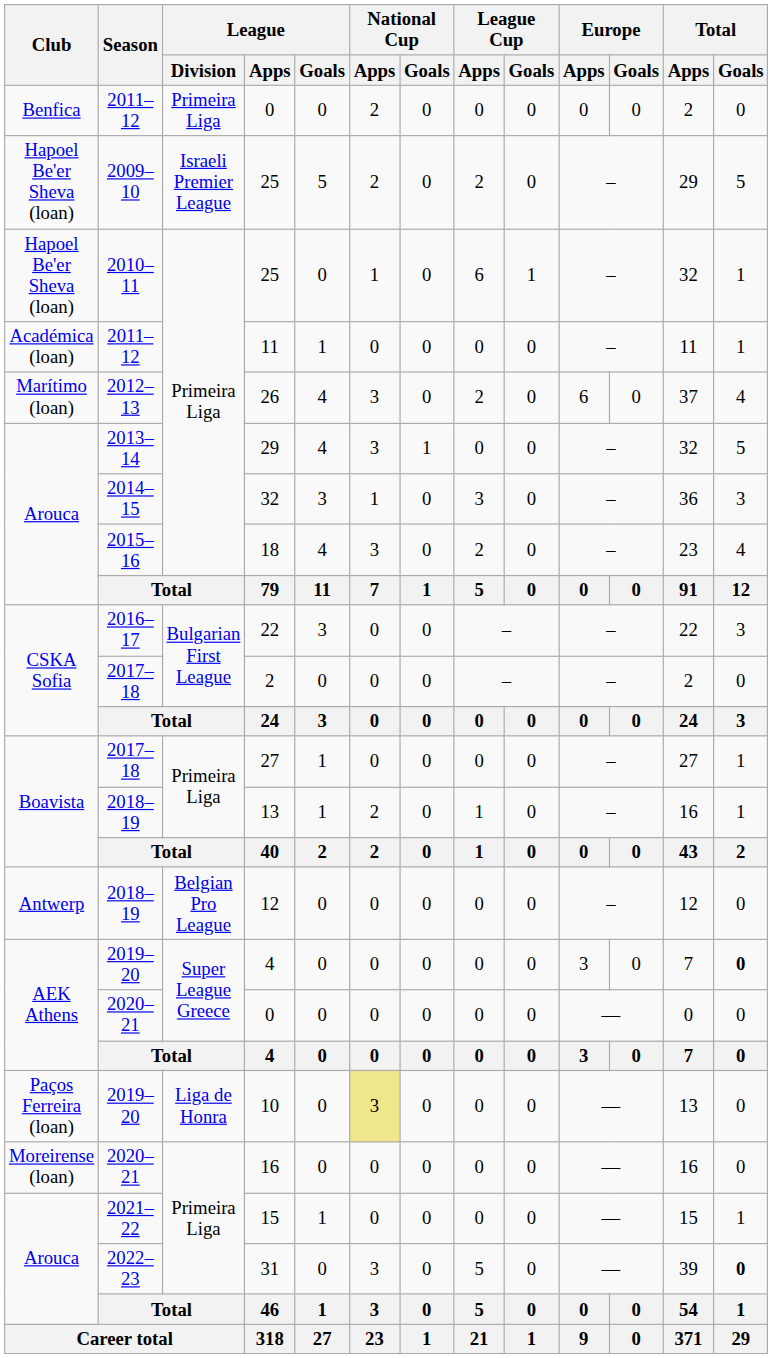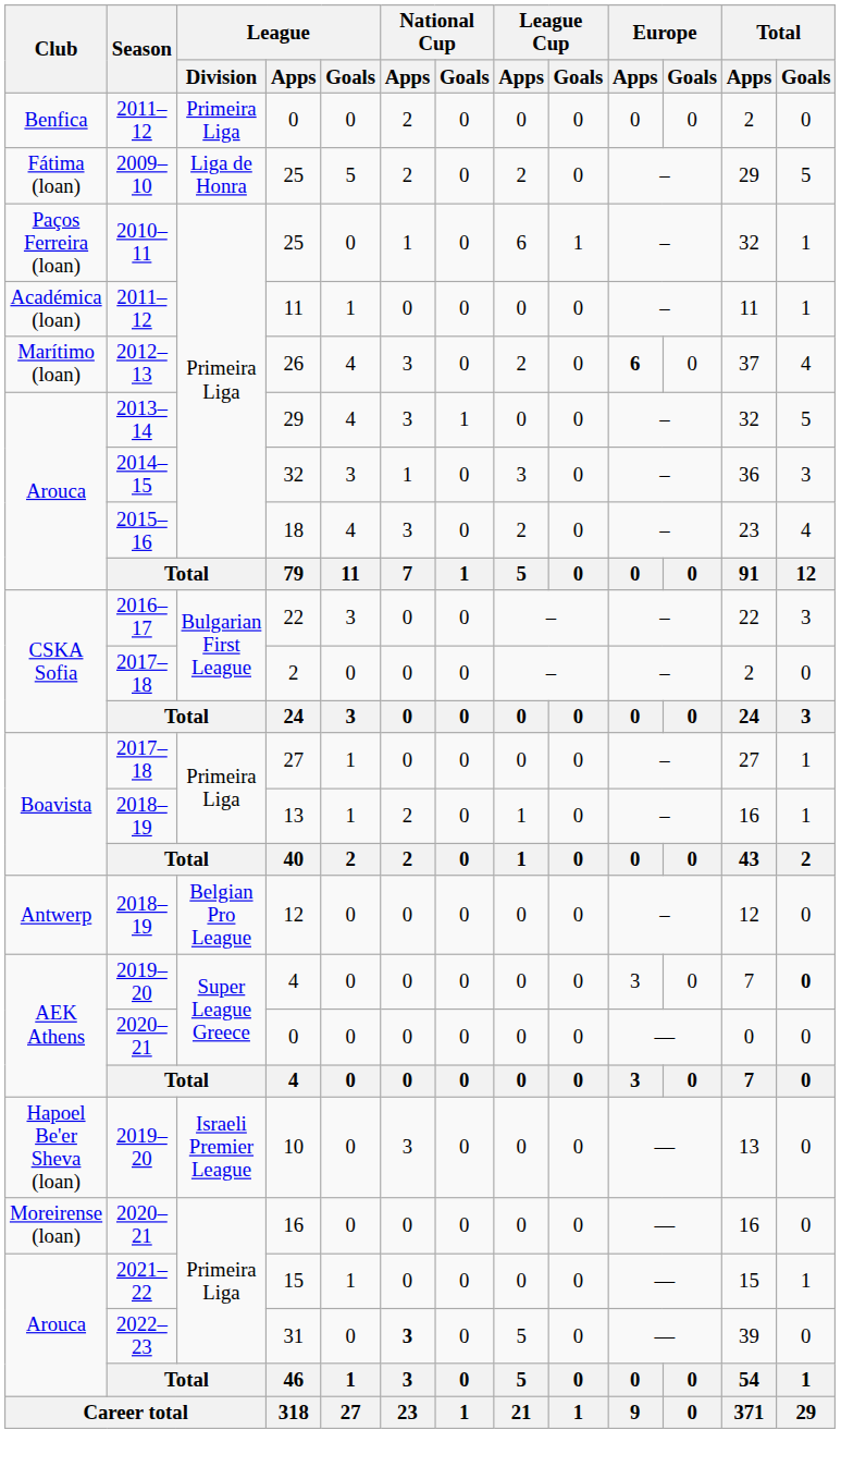 <table class="wikitable" style="text-align:center">
 <tr>
 <th rowspan="2">Club</th>
 <th rowspan="2">Season</th>
 <th colspan="3">League</th>
 <th colspan="2">National Cup</th>
 <th colspan="2">League Cup</th>
 <th colspan="2">Europe</th>
 <th colspan="2">Total</th>
 </tr>
 <tr>
 <th>Division</th>
 <th>Apps</th>
 <th>Goals</th>
 <th>Apps</th>
 <th>Goals</th>
 <th>Apps</th>
 <th>Goals</th>
 <th>Apps</th>
 <th>Goals</th>
 <th>Apps</th>
 <th>Goals</th>
 </tr>
 <tr>
 <td><a href='#'>Benfica</a></td>
 <td><a href='#'>2011–12</a></td>
 <td><a href='#'>Primeira Liga</a></td>
 <td>0</td>
 <td>0</td>
 <td>2</td>
 <td>0</td>
 <td>0</td>
 <td>0</td>
 <td>0</td>
 <td>0</td>
 <td>2</td>
 <td>0</td>
 </tr>
 <tr>
-<td><a href='#'>Hapoel Be'er Sheva</a> (loan)</td>
+<td><a href='#'>Fátima</a> (loan)</td>
 <td><a href='#'>2009–10</a></td>
-<td><a href='#'>Israeli Premier League</a></td>
+<td><a href='#'>Liga de Honra</a></td>
 <td>25</td>
 <td>5</td>
 <td>2</td>
 <td>0</td>
 <td>2</td>
 <td>0</td>
 <td colspan="2">–</td>
 <td>29</td>
 <td>5</td>
 </tr>
 <tr>
-<td><a href='#'>Hapoel Be'er Sheva</a> (loan)</td>
+<td><a href='#'>Paços Ferreira</a> (loan)</td>
 <td><a href='#'>2010–11</a></td>
 <td rowspan="6">Primeira Liga</td>
 <td>25</td>
 <td>0</td>
 <td>1</td>
 <td>0</td>
 <td>6</td>
 <td>1</td>
 <td colspan="2">–</td>
 <td>32</td>
 <td>1</td>
 </tr>
 <tr>
 <td><a href='#'>Académica</a> (loan)</td>
 <td><a href='#'>2011–12</a></td>
 <td>11</td>
 <td>1</td>
 <td>0</td>
 <td>0</td>
 <td>0</td>
 <td>0</td>
 <td colspan="2">–</td>
 <td>11</td>
 <td>1</td>
 </tr>
 <tr>
 <td><a href='#'>Marítimo</a> (loan)</td>
 <td><a href='#'>2012–13</a></td>
 <td>26</td>
 <td>4</td>
 <td>3</td>
 <td>0</td>
 <td>2</td>
 <td>0</td>
-<td>6</td>
+<td><strong>6</strong></td>
 <td>0</td>
 <td>37</td>
 <td>4</td>
 </tr>
 <tr>
 <td rowspan="4"><a href='#'>Arouca</a></td>
 <td><a href='#'>2013–14</a></td>
 <td>29</td>
 <td>4</td>
 <td>3</td>
 <td>1</td>
 <td>0</td>
 <td>0</td>
 <td colspan="2">–</td>
 <td>32</td>
 <td>5</td>
 </tr>
 <tr>
 <td><a href='#'>2014–15</a></td>
 <td>32</td>
 <td>3</td>
 <td>1</td>
 <td>0</td>
 <td>3</td>
 <td>0</td>
 <td colspan="2">–</td>
 <td>36</td>
 <td>3</td>
 </tr>
 <tr>
 <td><a href='#'>2015–16</a></td>
 <td>18</td>
 <td>4</td>
 <td>3</td>
 <td>0</td>
 <td>2</td>
 <td>0</td>
 <td colspan="2">–</td>
 <td>23</td>
 <td>4</td>
 </tr>
 <tr>
 <th colspan="2">Total</th>
 <th>79</th>
 <th>11</th>
 <th>7</th>
 <th>1</th>
 <th>5</th>
 <th>0</th>
 <th>0</th>
 <th>0</th>
 <th>91</th>
 <th>12</th>
 </tr>
 <tr>
 <td rowspan="3"><a href='#'>CSKA Sofia</a></td>
 <td><a href='#'>2016–17</a></td>
 <td rowspan="2"><a href='#'>Bulgarian First League</a></td>
 <td>22</td>
 <td>3</td>
 <td>0</td>
 <td>0</td>
 <td colspan="2">–</td>
 <td colspan="2">–</td>
 <td>22</td>
 <td>3</td>
 </tr>
 <tr>
 <td><a href='#'>2017–18</a></td>
 <td>2</td>
 <td>0</td>
 <td>0</td>
 <td>0</td>
 <td colspan="2">–</td>
 <td colspan="2">–</td>
 <td>2</td>
 <td>0</td>
 </tr>
 <tr>
 <th colspan="2">Total</th>
 <th>24</th>
 <th>3</th>
 <th>0</th>
 <th>0</th>
 <th>0</th>
 <th>0</th>
 <th>0</th>
 <th>0</th>
 <th>24</th>
 <th>3</th>
 </tr>
 <tr>
 <td rowspan="3"><a href='#'>Boavista</a></td>
 <td><a href='#'>2017–18</a></td>
 <td rowspan="2">Primeira Liga</td>
 <td>27</td>
 <td>1</td>
 <td>0</td>
 <td>0</td>
 <td>0</td>
 <td>0</td>
 <td colspan="2">–</td>
 <td>27</td>
 <td>1</td>
 </tr>
 <tr>
 <td><a href='#'>2018–19</a></td>
 <td>13</td>
 <td>1</td>
 <td>2</td>
 <td>0</td>
 <td>1</td>
 <td>0</td>
 <td colspan="2">–</td>
 <td>16</td>
 <td>1</td>
 </tr>
 <tr>
 <th colspan="2">Total</th>
 <th>40</th>
 <th>2</th>
 <th>2</th>
 <th>0</th>
 <th>1</th>
 <th>0</th>
 <th>0</th>
 <th>0</th>
 <th>43</th>
 <th>2</th>
 </tr>
 <tr>
 <td><a href='#'>Antwerp</a></td>
 <td><a href='#'>2018–19</a></td>
 <td><a href='#'>Belgian Pro League</a></td>
 <td>12</td>
 <td>0</td>
 <td>0</td>
 <td>0</td>
 <td>0</td>
 <td>0</td>
 <td colspan="2">–</td>
 <td>12</td>
 <td>0</td>
 </tr>
 <tr>
 <td rowspan="3"><a href='#'>AEK Athens</a></td>
 <td><a href='#'>2019–20</a></td>
 <td rowspan="2"><a href='#'>Super League Greece</a></td>
 <td>4</td>
 <td>0</td>
 <td>0</td>
 <td>0</td>
 <td>0</td>
 <td>0</td>
 <td>3</td>
 <td>0</td>
 <td>7</td>
 <td><strong>0</strong></td>
 </tr>
 <tr>
 <td><a href='#'>2020–21</a></td>
 <td>0</td>
 <td>0</td>
 <td>0</td>
 <td>0</td>
 <td>0</td>
 <td>0</td>
 <td colspan="2">—</td>
 <td>0</td>
 <td>0</td>
 </tr>
 <tr>
 <th colspan="2">Total</th>
 <th>4</th>
 <th>0</th>
 <th>0</th>
 <th>0</th>
 <th>0</th>
 <th>0</th>
 <th>3</th>
 <th>0</th>
 <th>7</th>
 <th>0</th>
 </tr>
 <tr>
-<td><a href='#'>Paços Ferreira</a> (loan)</td>
+<td><a href='#'>Hapoel Be'er Sheva</a> (loan)</td>
 <td><a href='#'>2019–20</a></td>
-<td><a href='#'>Liga de Honra</a></td>
+<td><a href='#'>Israeli Premier League</a></td>
 <td>10</td>
 <td>0</td>
-<td style="background: khaki;">3</td>
+<td>3</td>
 <td>0</td>
 <td>0</td>
 <td>0</td>
 <td colspan="2">—</td>
 <td>13</td>
 <td>0</td>
 </tr>
 <tr>
 <td><a href='#'>Moreirense</a> (loan)</td>
 <td><a href='#'>2020–21</a></td>
 <td rowspan="3">Primeira Liga</td>
 <td>16</td>
 <td>0</td>
 <td>0</td>
 <td>0</td>
 <td>0</td>
 <td>0</td>
 <td colspan="2">—</td>
 <td>16</td>
 <td>0</td>
 </tr>
 <tr>
 <td rowspan="3"><a href='#'>Arouca</a></td>
 <td><a href='#'>2021–22</a></td>
 <td>15</td>
 <td>1</td>
 <td>0</td>
 <td>0</td>
 <td>0</td>
 <td>0</td>
 <td colspan="2">—</td>
 <td>15</td>
 <td>1</td>
 </tr>
 <tr>
 <td><a href='#'>2022–23</a></td>
 <td>31</td>
 <td>0</td>
-<td>3</td>
+<td><strong>3</strong></td>
 <td>0</td>
 <td>5</td>
 <td>0</td>
 <td colspan="2">—</td>
 <td>39</td>
-<td><strong>0</strong></td>
+<td>0</td>
 </tr>
 <tr>
 <th colspan="2">Total</th>
 <th>46</th>
 <th>1</th>
 <th>3</th>
 <th>0</th>
 <th>5</th>
 <th>0</th>
 <th>0</th>
 <th>0</th>
 <th>54</th>
 <th>1</th>
 </tr>
 <tr>
 <th colspan="3">Career total</th>
 <th>318</th>
 <th>27</th>
 <th>23</th>
 <th>1</th>
 <th>21</th>
 <th>1</th>
 <th>9</th>
 <th>0</th>
 <th>371</th>
 <th>29</th>
 </tr>
 </table>
